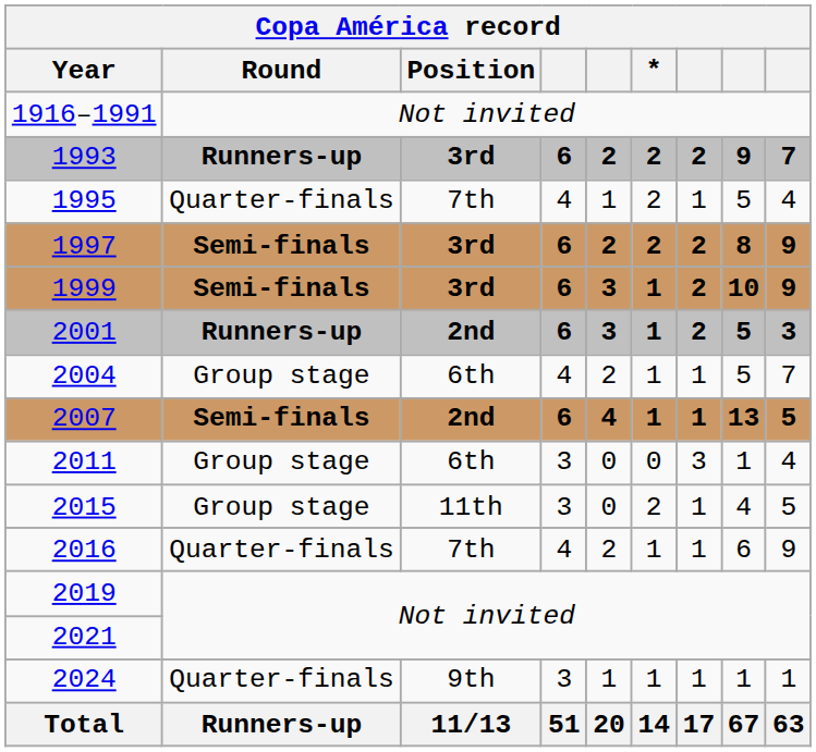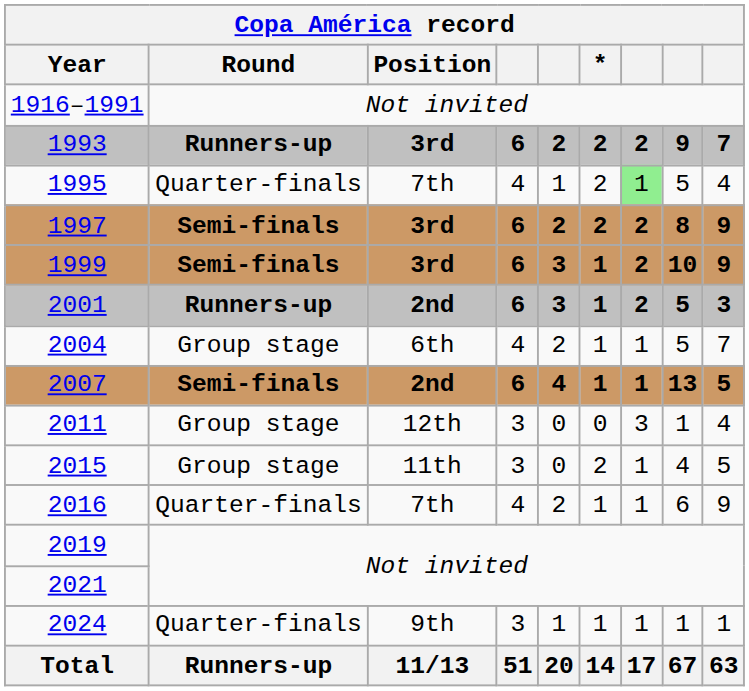 <table class="wikitable" style="text-align: center;">
 <tr align=center>
 <th colspan=9><a href='#'>Copa América</a> record</th>
 </tr>
 <tr>
 <th>Year</th>
 <th>Round</th>
 <th>Position</th>
 <th></th>
 <th></th>
 <th>*</th>
 <th></th>
 <th></th>
 <th></th>
 </tr>
 <tr align=center>
 <td><a href='#'>1916</a>–<a href='#'>1991</a></td>
 <td colspan=8><em>Not invited</em></td>
 </tr>
 <tr style="background-color:Silver">
 <td> <a href='#'>1993</a></td>
 <td><strong>Runners-up</strong></td>
 <td><strong>3rd</strong></td>
 <td><strong>6</strong></td>
 <td><strong>2</strong></td>
 <td><strong>2</strong></td>
 <td><strong>2</strong></td>
 <td><strong>9</strong></td>
 <td><strong>7</strong></td>
 </tr>
 <tr>
 <td> <a href='#'>1995</a></td>
 <td>Quarter-finals</td>
 <td>7th</td>
 <td>4</td>
 <td>1</td>
 <td>2</td>
-<td>1</td>
+<td style="background: lightgreen;">1</td>
 <td>5</td>
 <td>4</td>
 </tr>
 <tr style="background:#c96;">
 <td> <a href='#'>1997</a></td>
 <td><strong>Semi-finals</strong></td>
 <td><strong>3rd</strong></td>
 <td><strong>6</strong></td>
 <td><strong>2</strong></td>
 <td><strong>2</strong></td>
 <td><strong>2</strong></td>
 <td><strong>8</strong></td>
 <td><strong>9</strong></td>
 </tr>
 <tr style="background:#c96;">
 <td> <a href='#'>1999</a></td>
 <td><strong>Semi-finals</strong></td>
 <td><strong>3rd</strong></td>
 <td><strong>6</strong></td>
 <td><strong>3</strong></td>
 <td><strong>1</strong></td>
 <td><strong>2</strong></td>
 <td><strong>10</strong></td>
 <td><strong>9</strong></td>
 </tr>
 <tr style="background-color:Silver">
 <td> <a href='#'>2001</a></td>
 <td><strong>Runners-up</strong></td>
 <td><strong>2nd</strong></td>
 <td><strong>6</strong></td>
 <td><strong>3</strong></td>
 <td><strong>1</strong></td>
 <td><strong>2</strong></td>
 <td><strong>5</strong></td>
 <td><strong>3</strong></td>
 </tr>
 <tr>
 <td> <a href='#'>2004</a></td>
 <td>Group stage</td>
 <td>6th</td>
 <td>4</td>
 <td>2</td>
 <td>1</td>
 <td>1</td>
 <td>5</td>
 <td>7</td>
 </tr>
 <tr style="background:#c96;">
 <td> <a href='#'>2007</a></td>
 <td><strong>Semi-finals</strong></td>
 <td><strong>2nd</strong></td>
 <td><strong>6</strong></td>
 <td><strong>4</strong></td>
 <td><strong>1</strong></td>
 <td><strong>1</strong></td>
 <td><strong>13</strong></td>
 <td><strong>5</strong></td>
 </tr>
 <tr>
 <td> <a href='#'>2011</a></td>
 <td>Group stage</td>
-<td>6th</td>
+<td>12th</td>
 <td>3</td>
 <td>0</td>
 <td>0</td>
 <td>3</td>
 <td>1</td>
 <td>4</td>
 </tr>
 <tr>
 <td> <a href='#'>2015</a></td>
 <td>Group stage</td>
 <td>11th</td>
 <td>3</td>
 <td>0</td>
 <td>2</td>
 <td>1</td>
 <td>4</td>
 <td>5</td>
 </tr>
 <tr>
 <td> <a href='#'>2016</a></td>
 <td>Quarter-finals</td>
 <td>7th</td>
 <td>4</td>
 <td>2</td>
 <td>1</td>
 <td>1</td>
 <td>6</td>
 <td>9</td>
 </tr>
 <tr>
 <td> <a href='#'>2019</a></td>
 <td rowspan=2 colspan=8 align=center><em>Not invited</em></td>
 </tr>
 <tr>
 <td> <a href='#'>2021</a></td>
 </tr>
 <tr>
 <td> <a href='#'>2024</a></td>
 <td>Quarter-finals</td>
 <td>9th</td>
 <td>3</td>
 <td>1</td>
 <td>1</td>
 <td>1</td>
 <td>1</td>
 <td>1</td>
 </tr>
 <tr align=center>
 <th>Total</th>
 <th>Runners-up</th>
 <th>11/13</th>
 <th>51</th>
 <th>20</th>
 <th>14</th>
 <th>17</th>
 <th>67</th>
 <th>63</th>
 </tr>
 </table>
